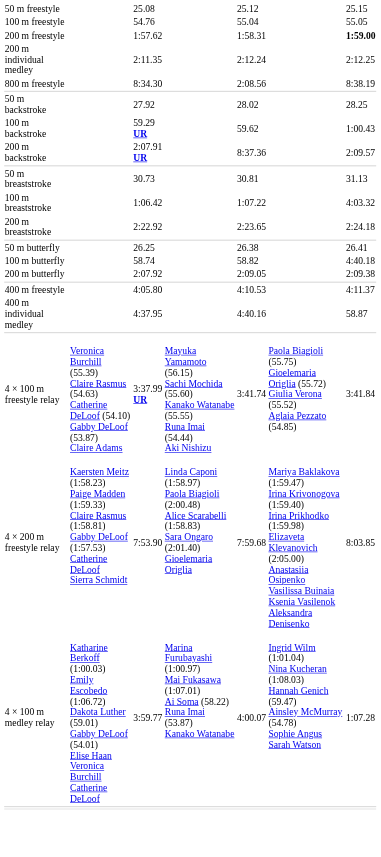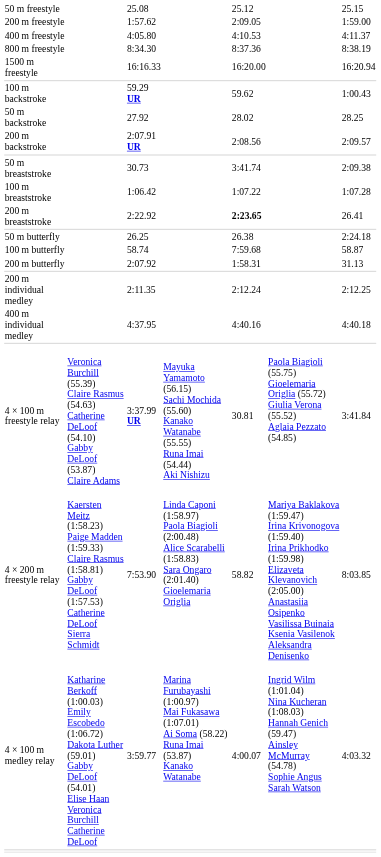 <table>
 <tr>
 <td>50 m freestyle<br></td>
 <td></td>
 <td>25.08</td>
 <td></td>
 <td>25.12</td>
 <td></td>
 <td>25.15</td>
 </tr>
 <tr>
-<td>100 m freestyle<br></td>
-<td></td>
-<td>54.76</td>
-<td></td>
-<td>55.04</td>
-<td></td>
-<td>55.05</td>
-</tr>
-<tr>
 <td>200 m freestyle<br></td>
 <td></td>
 <td>1:57.62</td>
 <td></td>
+<td>2:09.05</td>
+<td></td>
+<td>1:59.00</td>
+</tr>
+<tr>
+<td>400 m freestyle<br></td>
+<td></td>
+<td>4:05.80</td>
+<td></td>
+<td>4:10.53</td>
+<td></td>
+<td>4:11.37</td>
+</tr>
+<tr>
+<td>800 m freestyle<br></td>
+<td></td>
+<td>8:34.30</td>
+<td></td>
+<td>8:37.36</td>
+<td></td>
+<td>8:38.19</td>
+</tr>
+<tr>
+<td>1500 m freestyle<br></td>
+<td></td>
+<td>16:16.33</td>
+<td></td>
+<td>16:20.00</td>
+<td></td>
+<td>16:20.94</td>
+</tr>
+<tr bgcolor=#DDDDDD>
+<td colspan=7></td>
+</tr>
+<tr>
+<td>100 m backstroke<br></td>
+<td></td>
+<td>59.29<br><strong><a href='#'>UR</a></strong></td>
+<td></td>
+<td>59.62</td>
+<td></td>
+<td>1:00.43</td>
+</tr>
+<tr>
+<td>50 m backstroke<br></td>
+<td></td>
+<td>27.92</td>
+<td></td>
+<td>28.02</td>
+<td></td>
+<td>28.25</td>
+</tr>
+<tr>
+<td>200 m backstroke<br></td>
+<td></td>
+<td>2:07.91<br><strong><a href='#'>UR</a></strong></td>
+<td></td>
+<td>2:08.56</td>
+<td></td>
+<td>2:09.57</td>
+</tr>
+<tr bgcolor=#DDDDDD>
+<td colspan=7></td>
+</tr>
+<tr>
+<td>50 m breaststroke<br></td>
+<td></td>
+<td>30.73</td>
+<td></td>
+<td>3:41.74</td>
+<td></td>
+<td>2:09.38</td>
+</tr>
+<tr>
+<td>100 m breaststroke<br></td>
+<td></td>
+<td>1:06.42</td>
+<td></td>
+<td>1:07.22</td>
+<td></td>
+<td>1:07.28</td>
+</tr>
+<tr>
+<td>200 m breaststroke<br></td>
+<td></td>
+<td>2:22.92</td>
+<td></td>
+<td><strong>2:23.65</strong></td>
+<td></td>
+<td>26.41</td>
+</tr>
+<tr bgcolor=#DDDDDD>
+<td colspan=7></td>
+</tr>
+<tr>
+<td>50 m butterfly<br></td>
+<td></td>
+<td>26.25</td>
+<td></td>
+<td>26.38</td>
+<td></td>
+<td>2:24.18</td>
+</tr>
+<tr>
+<td>100 m butterfly<br></td>
+<td></td>
+<td>58.74</td>
+<td></td>
+<td>7:59.68</td>
+<td></td>
+<td>58.87</td>
+</tr>
+<tr>
+<td>200 m butterfly<br></td>
+<td></td>
+<td>2:07.92</td>
+<td></td>
 <td>1:58.31</td>
 <td></td>
-<td><strong>1:59.00</strong></td>
+<td>31.13</td>
+</tr>
+<tr bgcolor=#DDDDDD>
+<td colspan=7></td>
 </tr>
 <tr>
 <td>200 m individual medley<br></td>
 <td></td>
 <td>2:11.35</td>
 <td></td>
 <td>2:12.24</td>
 <td></td>
 <td>2:12.25</td>
 </tr>
 <tr>
-<td>800 m freestyle<br></td>
-<td></td>
-<td>8:34.30</td>
-<td></td>
-<td>2:08.56</td>
-<td></td>
-<td>8:38.19</td>
-</tr>
-<tr bgcolor=#DDDDDD>
-<td colspan=7></td>
-</tr>
-<tr>
-<td>50 m backstroke<br></td>
-<td></td>
-<td>27.92</td>
-<td></td>
-<td>28.02</td>
-<td></td>
-<td>28.25</td>
-</tr>
-<tr>
-<td>100 m backstroke<br></td>
-<td></td>
-<td>59.29<br><strong><a href='#'>UR</a></strong></td>
-<td></td>
-<td>59.62</td>
-<td></td>
-<td>1:00.43</td>
-</tr>
-<tr>
-<td>200 m backstroke<br></td>
-<td></td>
-<td>2:07.91<br><strong><a href='#'>UR</a></strong></td>
-<td></td>
-<td>8:37.36</td>
-<td></td>
-<td>2:09.57</td>
-</tr>
-<tr bgcolor=#DDDDDD>
-<td colspan=7></td>
-</tr>
-<tr>
-<td>50 m breaststroke<br></td>
-<td></td>
-<td>30.73</td>
-<td></td>
-<td>30.81</td>
-<td></td>
-<td>31.13</td>
-</tr>
-<tr>
-<td>100 m breaststroke<br></td>
-<td></td>
-<td>1:06.42</td>
-<td></td>
-<td>1:07.22</td>
-<td></td>
-<td>4:03.32</td>
-</tr>
-<tr>
-<td>200 m breaststroke<br></td>
-<td></td>
-<td>2:22.92</td>
-<td></td>
-<td>2:23.65</td>
-<td></td>
-<td>2:24.18</td>
-</tr>
-<tr bgcolor=#DDDDDD>
-<td colspan=7></td>
-</tr>
-<tr>
-<td>50 m butterfly<br></td>
-<td></td>
-<td>26.25</td>
-<td></td>
-<td>26.38</td>
-<td></td>
-<td>26.41</td>
-</tr>
-<tr>
-<td>100 m butterfly<br></td>
-<td></td>
-<td>58.74</td>
-<td></td>
-<td>58.82</td>
-<td></td>
-<td>4:40.18</td>
-</tr>
-<tr>
-<td>200 m butterfly<br></td>
-<td></td>
-<td>2:07.92</td>
-<td></td>
-<td>2:09.05</td>
-<td></td>
-<td>2:09.38</td>
-</tr>
-<tr bgcolor=#DDDDDD>
-<td colspan=7></td>
-</tr>
-<tr>
-<td>400 m freestyle<br></td>
-<td></td>
-<td>4:05.80</td>
-<td></td>
-<td>4:10.53</td>
-<td></td>
-<td>4:11.37</td>
-</tr>
-<tr>
 <td>400 m individual medley<br></td>
 <td></td>
 <td>4:37.95</td>
 <td></td>
 <td>4:40.16</td>
 <td></td>
-<td>58.87</td>
+<td>4:40.18</td>
 </tr>
 <tr bgcolor=#DDDDDD>
 <td colspan=7></td>
 </tr>
 <tr>
 <td>4 × 100 m freestyle relay<br></td>
 <td><br><a href='#'>Veronica Burchill</a> (55.39)<br><a href='#'>Claire Rasmus</a> (54.63)<br><a href='#'>Catherine DeLoof</a> (54.10)<br><a href='#'>Gabby DeLoof</a> (53.87)<br><a href='#'>Claire Adams</a></td>
 <td>3:37.99<br><strong><a href='#'>UR</a></strong></td>
 <td><br><a href='#'>Mayuka Yamamoto</a> (56.15)<br><a href='#'>Sachi Mochida</a> (55.60)<br><a href='#'>Kanako Watanabe</a> (55.55)<br><a href='#'>Runa Imai</a> (54.44)<br><a href='#'>Aki Nishizu</a></td>
-<td>3:41.74</td>
+<td>30.81</td>
 <td valign=top><br><a href='#'>Paola Biagioli</a> (55.75)<br><a href='#'>Gioelemaria Origlia</a> (55.72)<br><a href='#'>Giulia Verona</a> (55.52)<br><a href='#'>Aglaia Pezzato</a> (54.85)</td>
 <td>3:41.84</td>
 </tr>
 <tr>
 <td>4 × 200 m freestyle relay<br></td>
 <td valign=top><br><a href='#'>Kaersten Meitz</a> (1:58.23)<br><a href='#'>Paige Madden</a> (1:59.33)<br><a href='#'>Claire Rasmus</a> (1:58.81)<br><a href='#'>Gabby DeLoof</a> (1:57.53)<br><a href='#'>Catherine DeLoof</a><br><a href='#'>Sierra Schmidt</a></td>
 <td>7:53.90</td>
 <td valign=top><br><a href='#'>Linda Caponi</a> (1:58.97)<br><a href='#'>Paola Biagioli</a> (2:00.48)<br><a href='#'>Alice Scarabelli</a> (1:58.83)<br><a href='#'>Sara Ongaro</a> (2:01.40)<br><a href='#'>Gioelemaria Origlia</a></td>
-<td>7:59.68</td>
+<td>58.82</td>
 <td><br><a href='#'>Mariya Baklakova</a> (1:59.47)<br><a href='#'>Irina Krivonogova</a> (1:59.40)<br><a href='#'>Irina Prikhodko</a> (1:59.98) <br><a href='#'>Elizaveta Klevanovich</a> (2:05.00)<br><a href='#'>Anastasiia Osipenko</a><br><a href='#'>Vasilissa Buinaia</a><br><a href='#'>Ksenia Vasilenok</a><br><a href='#'>Aleksandra Denisenko</a></td>
 <td>8:03.85</td>
 </tr>
 <tr>
 <td>4 × 100 m medley relay<br></td>
 <td><br><a href='#'>Katharine Berkoff</a> (1:00.03)<br><a href='#'>Emily Escobedo</a> (1:06.72)<br><a href='#'>Dakota Luther</a> (59.01)<br><a href='#'>Gabby DeLoof</a> (54.01)<br><a href='#'>Elise Haan</a><br><a href='#'>Veronica Burchill</a><br><a href='#'>Catherine DeLoof</a></td>
 <td>3:59.77</td>
 <td valign=top><br><a href='#'>Marina Furubayashi</a> (1:00.97)<br><a href='#'>Mai Fukasawa</a> (1:07.01)<br><a href='#'>Ai Soma</a> (58.22)<br><a href='#'>Runa Imai</a> (53.87)<br><a href='#'>Kanako Watanabe</a></td>
 <td>4:00.07</td>
 <td valign=top><br><a href='#'>Ingrid Wilm</a> (1:01.04)<br><a href='#'>Nina Kucheran</a> (1:08.03)<br><a href='#'>Hannah Genich</a> (59.47)<br><a href='#'>Ainsley McMurray</a> (54.78)<br><a href='#'>Sophie Angus</a><br><a href='#'>Sarah Watson</a></td>
-<td>1:07.28</td>
+<td>4:03.32</td>
 </tr>
 <tr bgcolor=#DDDDDD>
 <td colspan=7></td>
 </tr>
 <tr bgcolor= e8e8e8>
 <td colspan=7></td>
 </tr>
 </table>
